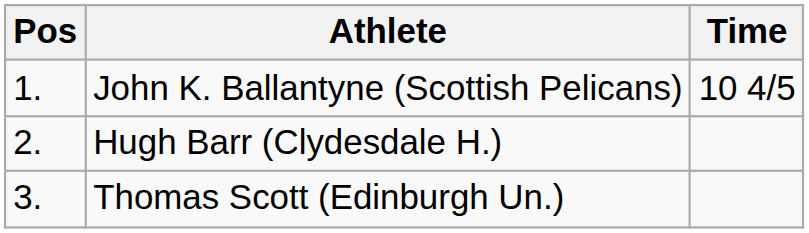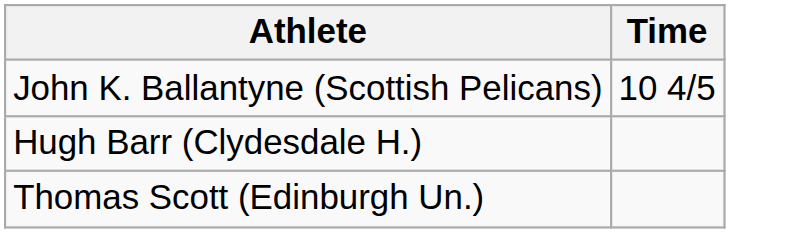 <table class="wikitable">
 <tr>
-<th>Pos</th>
 <th>Athlete</th>
 <th>Time</th>
 </tr>
 <tr>
-<td>1.</td>
 <td>John K. Ballantyne (Scottish Pelicans)</td>
 <td>10 4/5</td>
 </tr>
 <tr>
-<td>2.</td>
 <td>Hugh Barr (Clydesdale H.)</td>
 <td></td>
 </tr>
 <tr>
-<td>3.</td>
 <td>Thomas Scott (Edinburgh Un.)</td>
 <td></td>
 </tr>
 </table>
